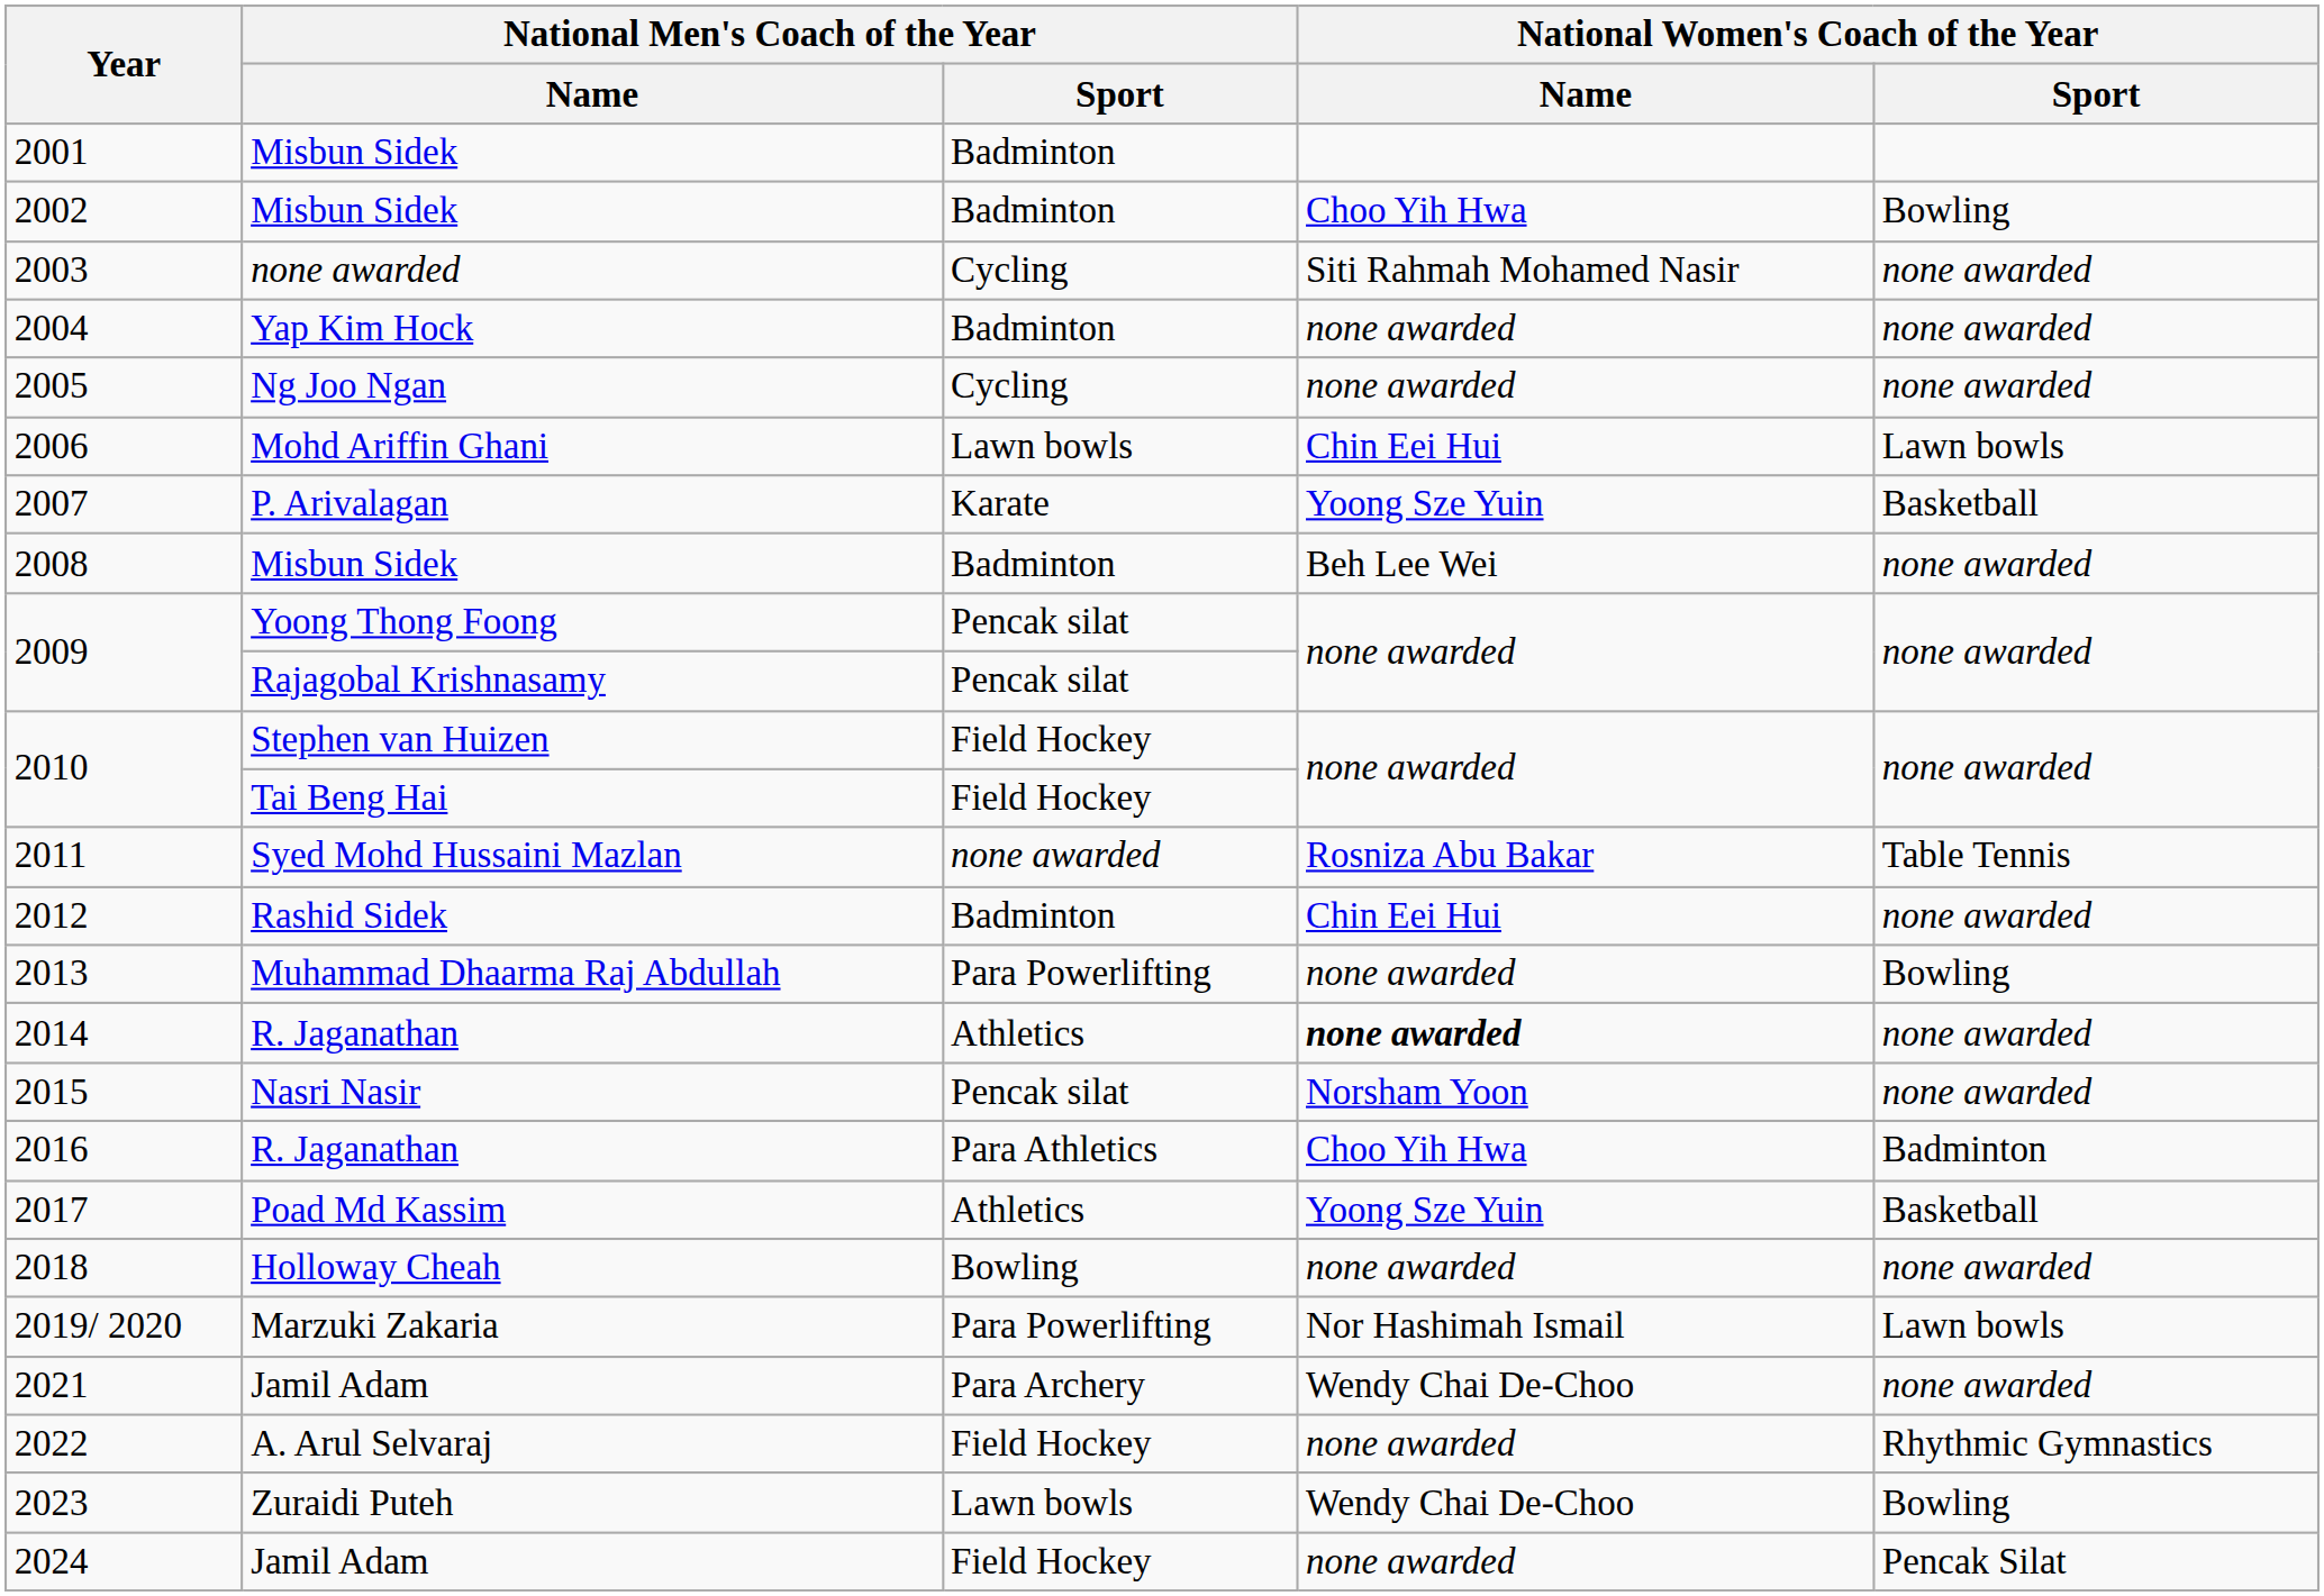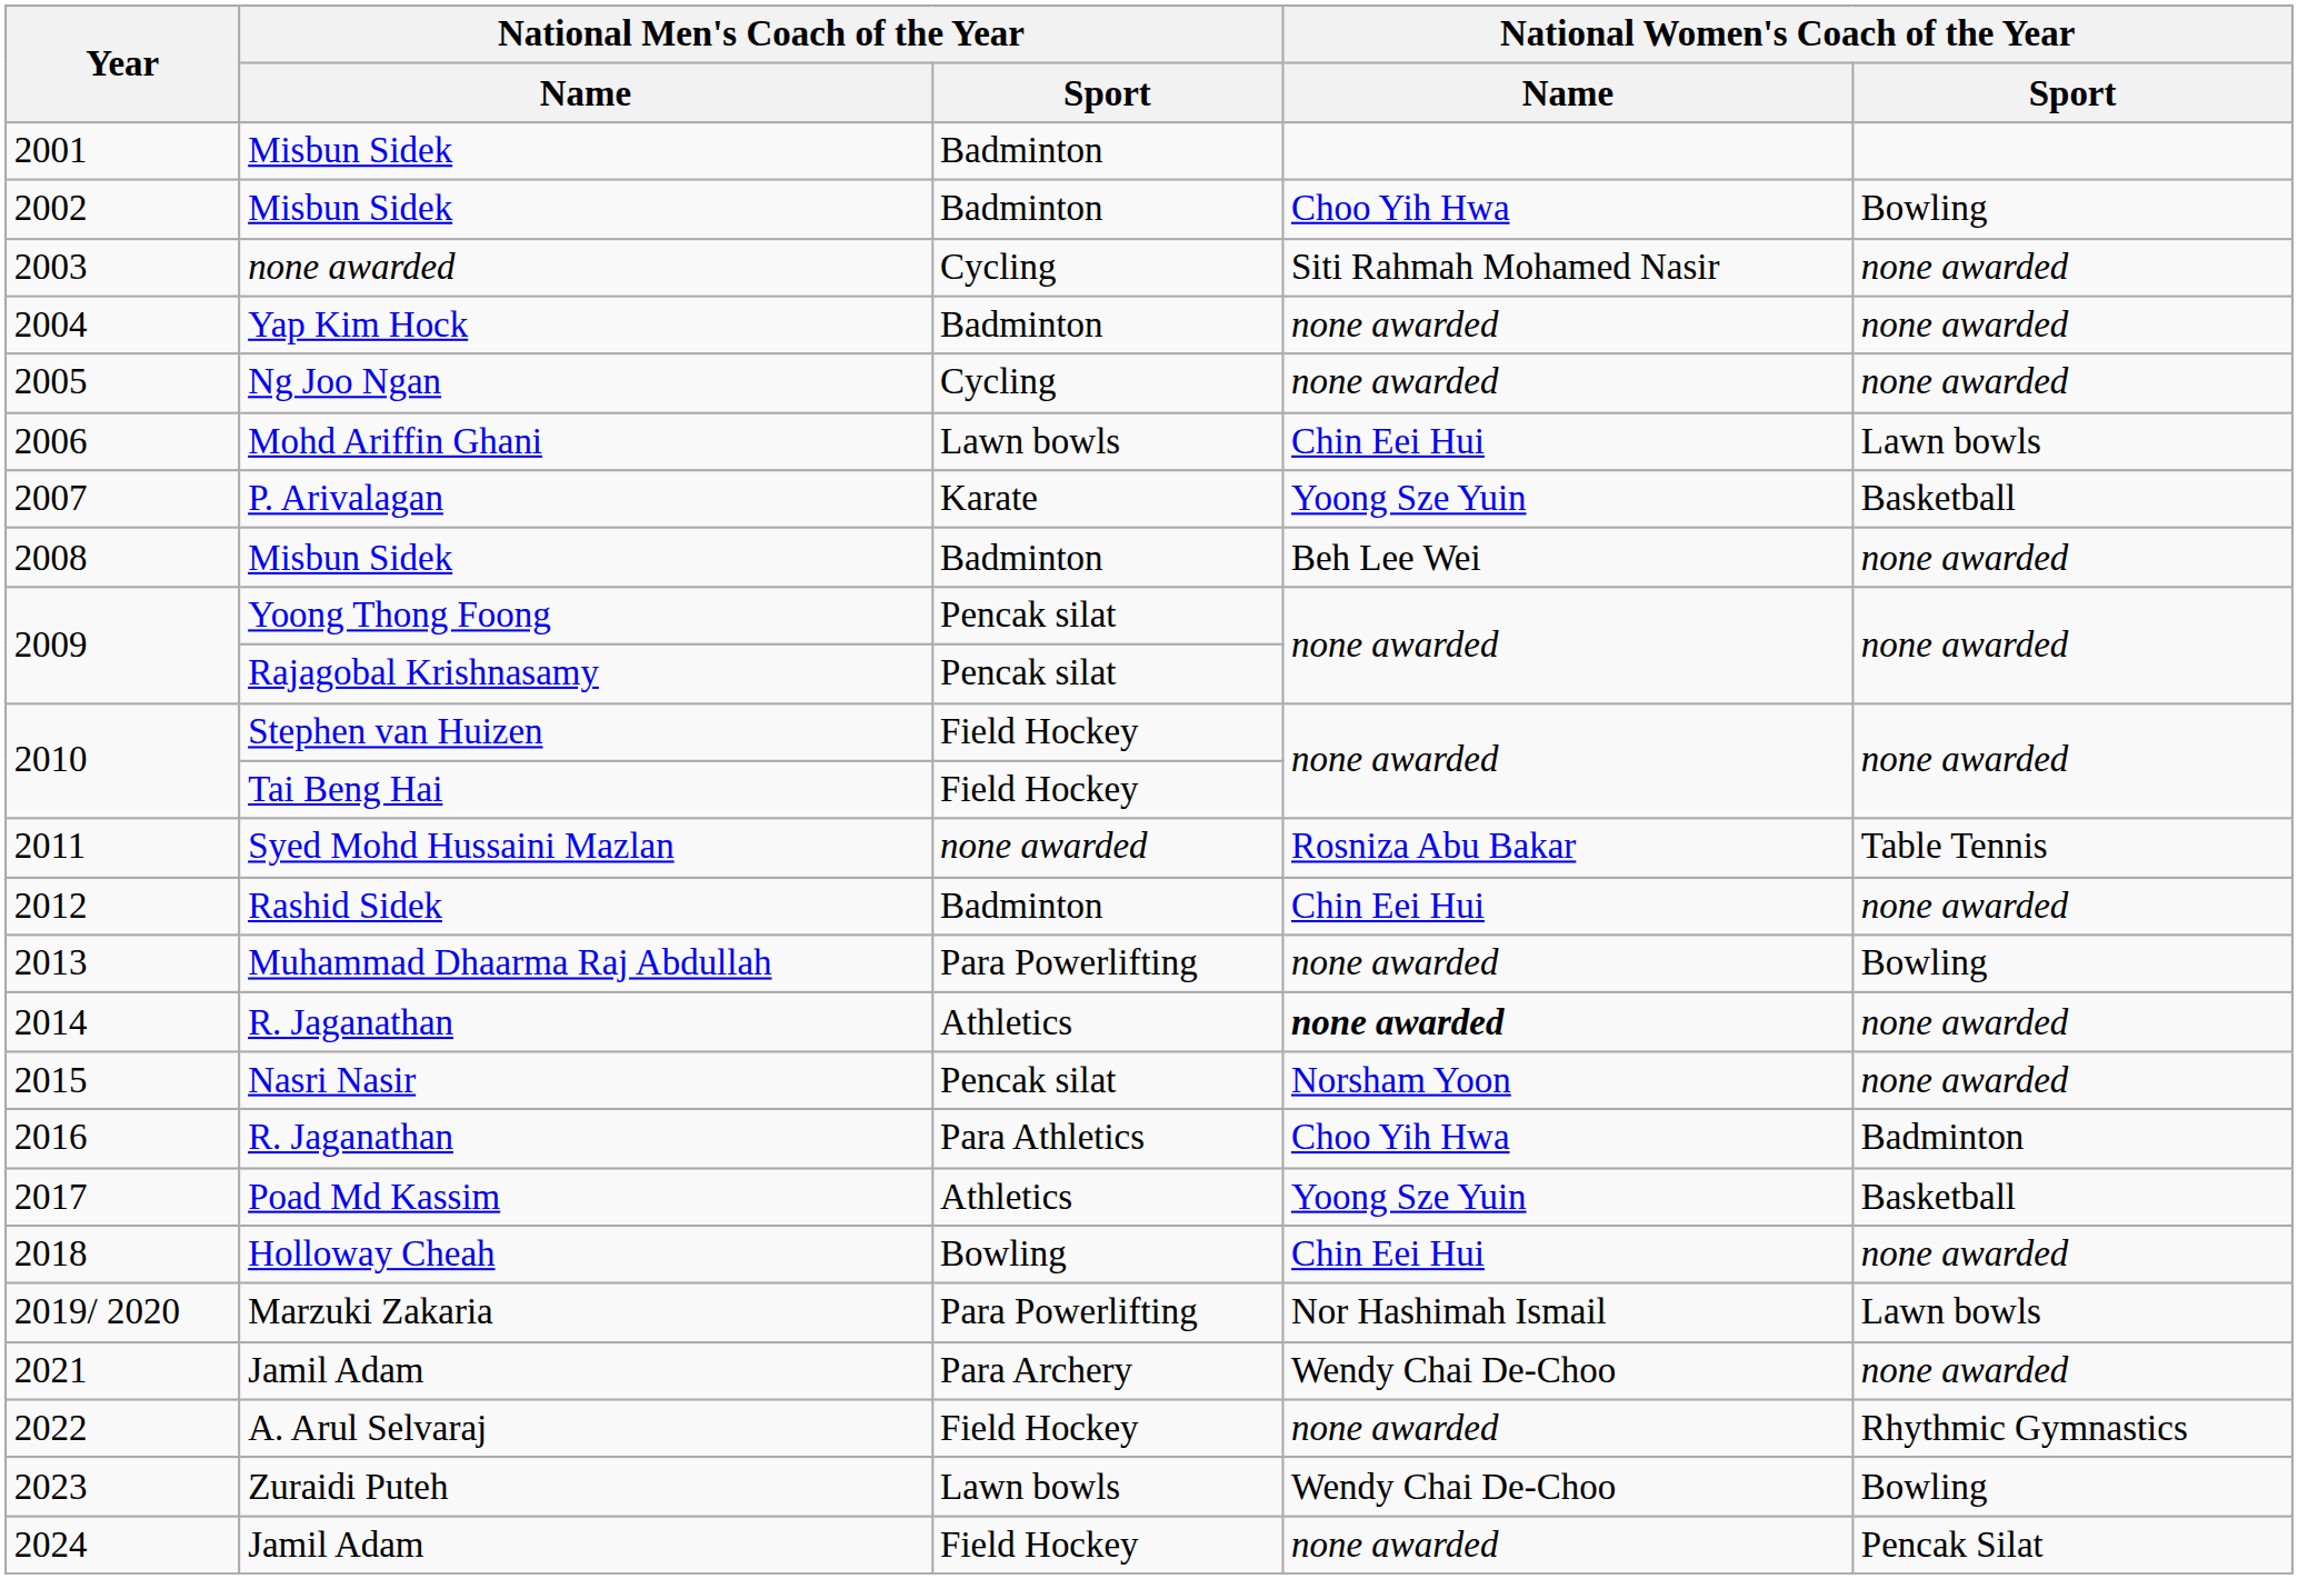 <table class="wikitable sortable" style="text-align:left;" width=1000px>
 <tr>
 <th rowspan=2>Year</th>
 <th colspan=2>National Men's Coach of the Year</th>
 <th colspan=2>National Women's Coach of the Year</th>
 </tr>
 <tr>
 <th>Name</th>
 <th>Sport</th>
 <th>Name</th>
 <th>Sport</th>
 </tr>
 <tr>
 <td>2001</td>
 <td><a href='#'>Misbun Sidek</a></td>
 <td>Badminton</td>
 <td></td>
 <td></td>
 </tr>
 <tr>
 <td>2002</td>
 <td><a href='#'>Misbun Sidek</a></td>
 <td>Badminton</td>
 <td><a href='#'>Choo Yih Hwa</a></td>
 <td>Bowling</td>
 </tr>
 <tr>
 <td>2003</td>
 <td><em>none awarded</em></td>
 <td>Cycling</td>
 <td>Siti Rahmah Mohamed Nasir</td>
 <td><em>none awarded</em></td>
 </tr>
 <tr>
 <td>2004</td>
 <td><a href='#'>Yap Kim Hock</a></td>
 <td>Badminton</td>
 <td><em>none awarded</em></td>
 <td><em>none awarded</em></td>
 </tr>
 <tr>
 <td>2005</td>
 <td><a href='#'>Ng Joo Ngan</a></td>
 <td>Cycling</td>
 <td><em>none awarded</em></td>
 <td><em>none awarded</em></td>
 </tr>
 <tr>
 <td>2006</td>
 <td><a href='#'>Mohd Ariffin Ghani</a></td>
 <td>Lawn bowls</td>
 <td><a href='#'>Chin Eei Hui</a></td>
 <td>Lawn bowls</td>
 </tr>
 <tr>
 <td>2007</td>
 <td><a href='#'>P. Arivalagan</a></td>
 <td>Karate</td>
 <td><a href='#'>Yoong Sze Yuin</a></td>
 <td>Basketball</td>
 </tr>
 <tr>
 <td>2008</td>
 <td><a href='#'>Misbun Sidek</a></td>
 <td>Badminton</td>
 <td>Beh Lee Wei</td>
 <td><em>none awarded</em></td>
 </tr>
 <tr>
 <td rowspan=2>2009</td>
 <td><a href='#'>Yoong Thong Foong</a></td>
 <td>Pencak silat</td>
 <td rowspan=2><em>none awarded</em></td>
 <td rowspan=2><em>none awarded</em></td>
 </tr>
 <tr>
 <td><a href='#'>Rajagobal Krishnasamy</a></td>
 <td>Pencak silat</td>
 </tr>
 <tr>
 <td rowspan=2>2010</td>
 <td><a href='#'>Stephen van Huizen</a></td>
 <td>Field Hockey</td>
 <td rowspan=2><em>none awarded</em></td>
 <td rowspan=2><em>none awarded</em></td>
 </tr>
 <tr>
 <td><a href='#'>Tai Beng Hai</a></td>
 <td>Field Hockey</td>
 </tr>
 <tr>
 <td>2011</td>
 <td><a href='#'>Syed Mohd Hussaini Mazlan</a></td>
 <td><em>none awarded</em></td>
 <td><a href='#'>Rosniza Abu Bakar</a></td>
 <td>Table Tennis</td>
 </tr>
 <tr>
 <td>2012</td>
 <td><a href='#'>Rashid Sidek</a></td>
 <td>Badminton</td>
 <td><a href='#'>Chin Eei Hui</a></td>
 <td><em>none awarded</em></td>
 </tr>
 <tr>
 <td>2013</td>
 <td><a href='#'>Muhammad Dhaarma Raj Abdullah</a></td>
 <td>Para Powerlifting</td>
 <td><em>none awarded</em></td>
 <td>Bowling</td>
 </tr>
 <tr>
 <td>2014</td>
 <td><a href='#'>R. Jaganathan</a></td>
 <td>Athletics</td>
 <td><strong><em>none awarded</em></strong></td>
 <td><em>none awarded</em></td>
 </tr>
 <tr>
 <td>2015</td>
 <td><a href='#'>Nasri Nasir</a></td>
 <td>Pencak silat</td>
 <td><a href='#'>Norsham Yoon</a></td>
 <td><em>none awarded</em></td>
 </tr>
 <tr>
 <td>2016</td>
 <td><a href='#'>R. Jaganathan</a></td>
 <td>Para Athletics</td>
 <td><a href='#'>Choo Yih Hwa</a></td>
 <td>Badminton</td>
 </tr>
 <tr>
 <td>2017</td>
 <td><a href='#'>Poad Md Kassim</a></td>
 <td>Athletics</td>
 <td><a href='#'>Yoong Sze Yuin</a></td>
 <td>Basketball</td>
 </tr>
 <tr>
 <td>2018</td>
 <td><a href='#'>Holloway Cheah</a></td>
 <td>Bowling</td>
-<td><em>none awarded</em></td>
+<td><a href='#'>Chin Eei Hui</a></td>
 <td><em>none awarded</em></td>
 </tr>
 <tr>
 <td>2019/ 2020</td>
 <td>Marzuki Zakaria</td>
 <td>Para Powerlifting</td>
 <td>Nor Hashimah Ismail</td>
 <td>Lawn bowls</td>
 </tr>
 <tr>
 <td>2021</td>
 <td>Jamil Adam</td>
 <td>Para Archery</td>
 <td>Wendy Chai De-Choo</td>
 <td><em>none awarded</em></td>
 </tr>
 <tr>
 <td>2022</td>
 <td>A. Arul Selvaraj</td>
 <td>Field Hockey</td>
 <td><em>none awarded</em></td>
 <td>Rhythmic Gymnastics</td>
 </tr>
 <tr>
 <td>2023</td>
 <td>Zuraidi Puteh</td>
 <td>Lawn bowls</td>
 <td>Wendy Chai De-Choo</td>
 <td>Bowling</td>
 </tr>
 <tr>
 <td>2024</td>
 <td>Jamil Adam</td>
 <td>Field Hockey</td>
 <td><em>none awarded</em></td>
 <td>Pencak Silat</td>
 </tr>
 </table>
